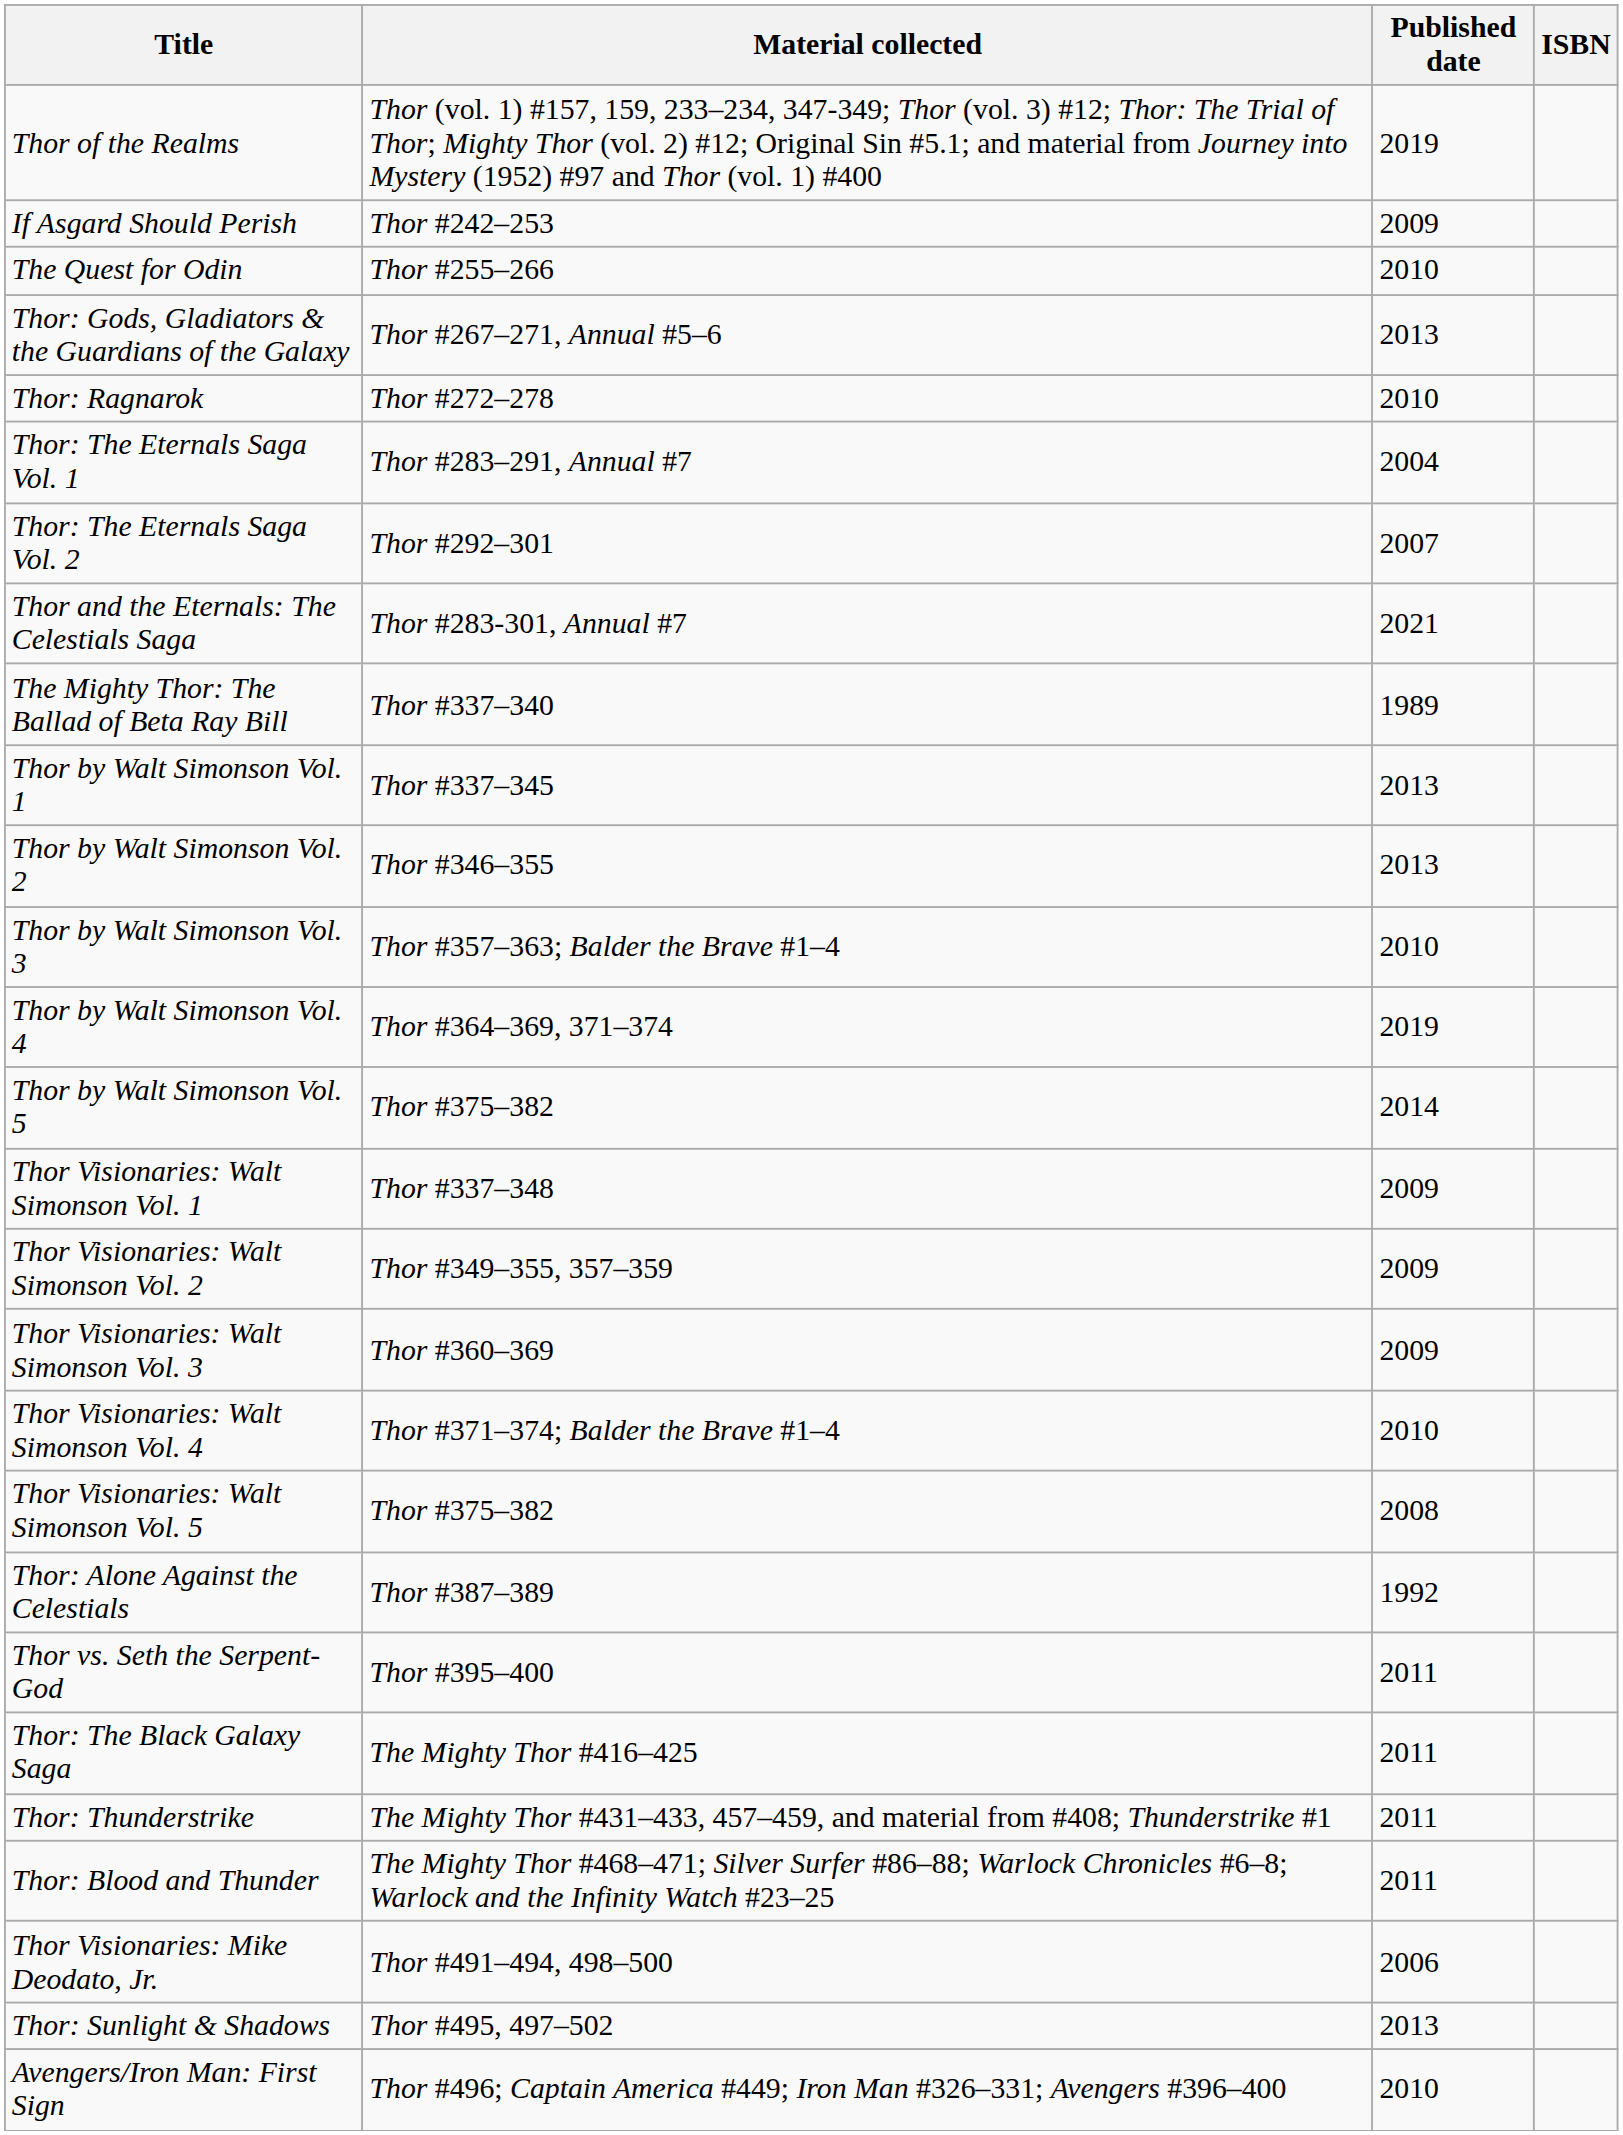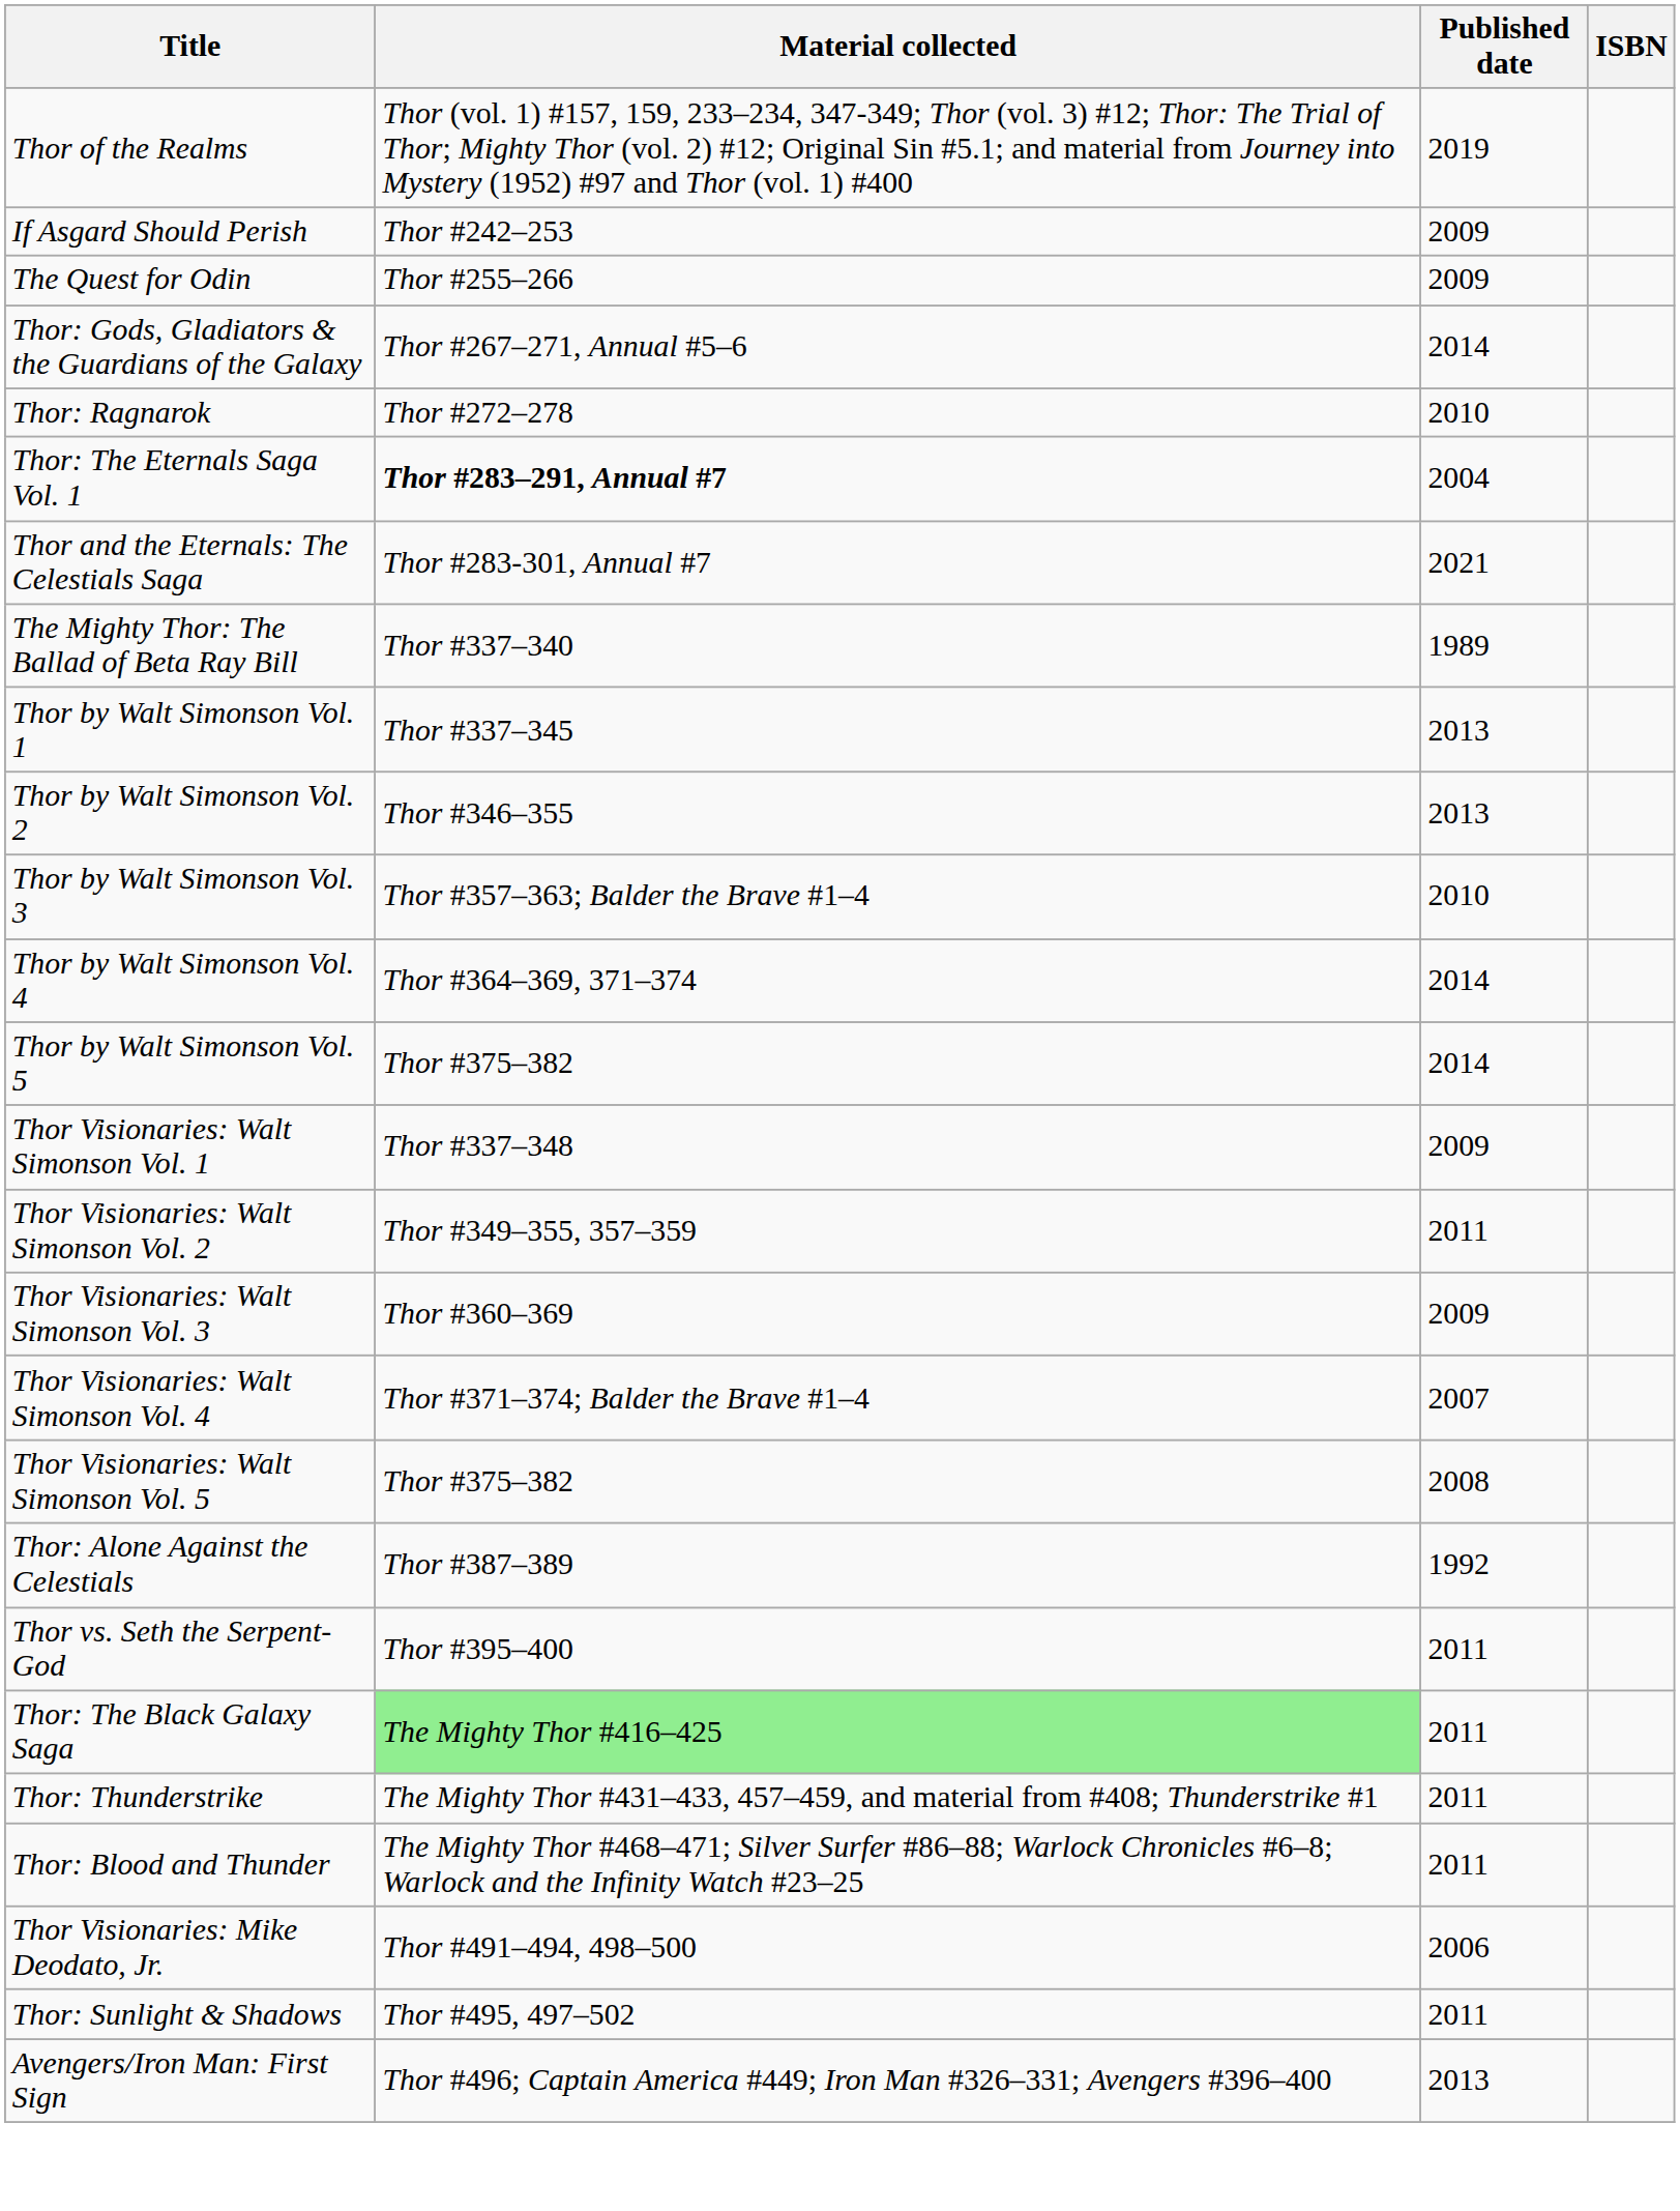 <table class="wikitable sortable">
 <tr>
 <th>Title</th>
 <th>Material collected</th>
 <th>Published date</th>
 <th>ISBN</th>
 </tr>
 <tr>
 <td><em>Thor of the Realms</em></td>
 <td><em>Thor</em> (vol. 1) #157, 159, 233–234, 347-349; <em>Thor</em> (vol. 3) #12; <em>Thor: The Trial of Thor</em>; <em>Mighty Thor</em> (vol. 2) #12; Original Sin #5.1; and material from <em>Journey into Mystery</em> (1952) #97 and <em>Thor</em> (vol. 1) #400</td>
 <td>2019</td>
 <td></td>
 </tr>
 <tr>
 <td><em>If Asgard Should Perish</em></td>
 <td><em>Thor</em> #242–253</td>
 <td>2009</td>
 <td></td>
 </tr>
 <tr>
 <td><em>The Quest for Odin</em></td>
 <td><em>Thor</em> #255–266</td>
-<td>2010</td>
+<td>2009</td>
 <td></td>
 </tr>
 <tr>
 <td><em>Thor: Gods, Gladiators & the Guardians of the Galaxy</em></td>
 <td><em>Thor</em> #267–271, <em>Annual</em> #5–6</td>
-<td>2013</td>
+<td>2014</td>
 <td></td>
 </tr>
 <tr>
 <td><em>Thor: Ragnarok</em></td>
 <td><em>Thor</em> #272–278</td>
 <td>2010</td>
 <td></td>
 </tr>
 <tr>
 <td><em>Thor: The Eternals Saga Vol. 1</em></td>
-<td><em>Thor</em> #283–291, <em>Annual</em> #7</td>
+<td><strong><em>Thor</em> #283–291, <em>Annual</em> #7</strong></td>
 <td>2004</td>
-<td></td>
-</tr>
-<tr>
-<td><em>Thor: The Eternals Saga Vol. 2</em></td>
-<td><em>Thor</em> #292–301</td>
-<td>2007</td>
 <td></td>
 </tr>
 <tr>
 <td><em>Thor and the Eternals: The Celestials Saga</em></td>
 <td><em>Thor</em> #283-301, <em>Annual</em> #7</td>
 <td>2021</td>
 <td></td>
 </tr>
 <tr>
 <td><em>The Mighty Thor: The Ballad of Beta Ray Bill</em></td>
 <td><em>Thor</em> #337–340</td>
 <td>1989</td>
 <td></td>
 </tr>
 <tr>
 <td><em>Thor by Walt Simonson Vol. 1</em></td>
 <td><em>Thor</em> #337–345</td>
 <td>2013</td>
 <td></td>
 </tr>
 <tr>
 <td><em>Thor by Walt Simonson Vol. 2</em></td>
 <td><em>Thor</em> #346–355</td>
 <td>2013</td>
 <td></td>
 </tr>
 <tr>
 <td><em>Thor by Walt Simonson Vol. 3</em></td>
 <td><em>Thor</em> #357–363; <em>Balder the Brave</em> #1–4</td>
 <td>2010</td>
 <td></td>
 </tr>
 <tr>
 <td><em>Thor by Walt Simonson Vol. 4</em></td>
 <td><em>Thor</em> #364–369, 371–374</td>
-<td>2019</td>
+<td>2014</td>
 <td></td>
 </tr>
 <tr>
 <td><em>Thor by Walt Simonson Vol. 5</em></td>
 <td><em>Thor</em> #375–382</td>
 <td>2014</td>
 <td></td>
 </tr>
 <tr>
 <td><em>Thor Visionaries: Walt Simonson Vol. 1</em></td>
 <td><em>Thor</em> #337–348</td>
 <td>2009</td>
 <td></td>
 </tr>
 <tr>
 <td><em>Thor Visionaries: Walt Simonson Vol. 2</em></td>
 <td><em>Thor</em> #349–355, 357–359</td>
-<td>2009</td>
+<td>2011</td>
 <td></td>
 </tr>
 <tr>
 <td><em>Thor Visionaries: Walt Simonson Vol. 3</em></td>
 <td><em>Thor</em> #360–369</td>
 <td>2009</td>
 <td></td>
 </tr>
 <tr>
 <td><em>Thor Visionaries: Walt Simonson Vol. 4</em></td>
 <td><em>Thor</em> #371–374; <em>Balder the Brave</em> #1–4</td>
-<td>2010</td>
+<td>2007</td>
 <td></td>
 </tr>
 <tr>
 <td><em>Thor Visionaries: Walt Simonson Vol. 5</em></td>
 <td><em>Thor</em> #375–382</td>
 <td>2008</td>
 <td></td>
 </tr>
 <tr>
 <td><em>Thor: Alone Against the Celestials</em></td>
 <td><em>Thor</em> #387–389</td>
 <td>1992</td>
 <td></td>
 </tr>
 <tr>
 <td><em>Thor vs. Seth the Serpent-God</em></td>
 <td><em>Thor</em> #395–400</td>
 <td>2011</td>
 <td></td>
 </tr>
 <tr>
 <td><em>Thor: The Black Galaxy Saga</em></td>
-<td><em>The Mighty Thor</em> #416–425</td>
+<td style="background: lightgreen;"><em>The Mighty Thor</em> #416–425</td>
 <td>2011</td>
 <td></td>
 </tr>
 <tr>
 <td><em>Thor: Thunderstrike</em></td>
 <td><em>The Mighty Thor</em> #431–433, 457–459, and material from #408; <em>Thunderstrike</em> #1</td>
 <td>2011</td>
 <td></td>
 </tr>
 <tr>
 <td><em>Thor: Blood and Thunder</em></td>
 <td><em>The Mighty Thor</em> #468–471; <em>Silver Surfer</em> #86–88; <em>Warlock Chronicles</em> #6–8; <em>Warlock and the Infinity Watch</em> #23–25</td>
 <td>2011</td>
 <td></td>
 </tr>
 <tr>
 <td><em>Thor Visionaries: Mike Deodato, Jr.</em></td>
 <td><em>Thor</em> #491–494, 498–500</td>
 <td>2006</td>
 <td></td>
 </tr>
 <tr>
 <td><em>Thor: Sunlight & Shadows</em></td>
 <td><em>Thor</em> #495, 497–502</td>
-<td>2013</td>
+<td>2011</td>
 <td></td>
 </tr>
 <tr>
 <td><em>Avengers/Iron Man: First Sign</em></td>
 <td><em>Thor</em> #496; <em>Captain America</em> #449; <em>Iron Man</em> #326–331; <em>Avengers</em> #396–400</td>
-<td>2010</td>
+<td>2013</td>
 <td></td>
 </tr>
 </table>
